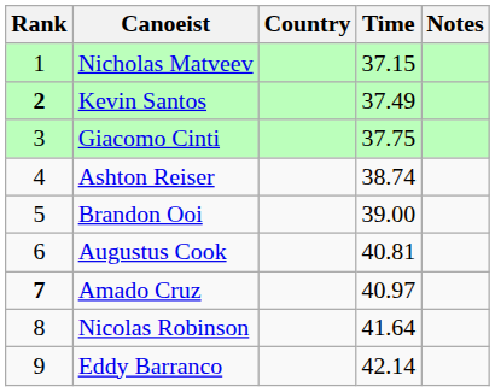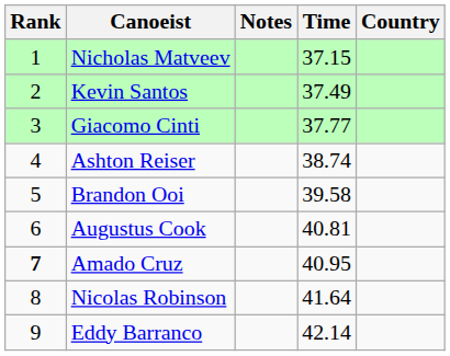 <table class="wikitable" style="text-align:center">
 <tr>
 <th>Rank</th>
 <th>Canoeist</th>
+<th>Notes</th>
+<th>Time</th>
 <th>Country</th>
-<th>Time</th>
-<th>Notes</th>
 </tr>
 <tr bgcolor=bbffbb>
 <td>1</td>
 <td align="left"><a href='#'>Nicholas Matveev</a></td>
+<td></td>
+<td>37.15</td>
 <td align="left"></td>
-<td>37.15</td>
-<td></td>
 </tr>
 <tr bgcolor=bbffbb>
-<td><strong>2</strong></td>
+<td>2</td>
 <td align="left"><a href='#'>Kevin Santos</a></td>
+<td></td>
+<td>37.49</td>
 <td align="left"></td>
-<td>37.49</td>
-<td></td>
 </tr>
 <tr bgcolor=bbffbb>
 <td>3</td>
 <td align="left"><a href='#'>Giacomo Cinti</a></td>
+<td></td>
+<td>37.77</td>
 <td align="left"></td>
-<td>37.75</td>
-<td></td>
 </tr>
 <tr>
 <td>4</td>
 <td align="left"><a href='#'>Ashton Reiser</a></td>
+<td></td>
+<td>38.74</td>
 <td align="left"></td>
-<td>38.74</td>
-<td></td>
 </tr>
 <tr>
 <td>5</td>
 <td align="left"><a href='#'>Brandon Ooi</a></td>
+<td></td>
+<td>39.58</td>
 <td align="left"></td>
-<td>39.00</td>
-<td></td>
 </tr>
 <tr>
 <td>6</td>
 <td align="left"><a href='#'>Augustus Cook</a></td>
+<td></td>
+<td>40.81</td>
 <td align="left"></td>
-<td>40.81</td>
-<td></td>
 </tr>
 <tr>
 <td><strong>7</strong></td>
 <td align="left"><a href='#'>Amado Cruz</a></td>
+<td></td>
+<td>40.95</td>
 <td align="left"></td>
-<td>40.97</td>
-<td></td>
 </tr>
 <tr>
 <td>8</td>
 <td align="left"><a href='#'>Nicolas Robinson</a></td>
+<td></td>
+<td>41.64</td>
 <td align="left"></td>
-<td>41.64</td>
-<td></td>
 </tr>
 <tr>
 <td>9</td>
 <td align="left"><a href='#'>Eddy Barranco</a></td>
+<td></td>
+<td>42.14</td>
 <td align="left"></td>
-<td>42.14</td>
-<td></td>
 </tr>
 </table>
